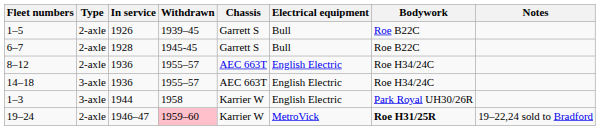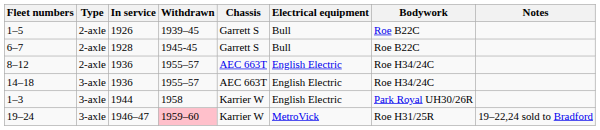 <table class="wikitable">
 <tr>
 <th>Fleet numbers</th>
 <th>Type</th>
 <th>In service</th>
 <th>Withdrawn</th>
 <th>Chassis</th>
 <th>Electrical equipment</th>
 <th>Bodywork</th>
 <th>Notes</th>
 </tr>
 <tr>
 <td>1–5</td>
 <td>2-axle</td>
 <td>1926</td>
 <td>1939–45</td>
 <td>Garrett S</td>
 <td>Bull</td>
 <td><a href='#'>Roe</a> B22C</td>
 <td></td>
 </tr>
 <tr>
 <td>6–7</td>
 <td>2-axle</td>
 <td>1928</td>
 <td>1945-45</td>
 <td>Garrett S</td>
 <td>Bull</td>
 <td>Roe B22C</td>
 <td></td>
 </tr>
 <tr>
 <td>8–12</td>
 <td>2-axle</td>
 <td>1936</td>
 <td>1955–57</td>
 <td><a href='#'>AEC 663T</a></td>
 <td><a href='#'>English Electric</a></td>
 <td>Roe H34/24C</td>
 <td></td>
 </tr>
 <tr>
 <td>14–18</td>
 <td>3-axle</td>
 <td>1936</td>
 <td>1955–57</td>
 <td>AEC 663T</td>
 <td>English Electric</td>
 <td>Roe H34/24C</td>
 <td></td>
 </tr>
 <tr>
 <td>1–3</td>
 <td>3-axle</td>
 <td>1944</td>
 <td>1958</td>
 <td>Karrier W</td>
 <td>English Electric</td>
 <td><a href='#'>Park Royal</a> UH30/26R</td>
 <td></td>
 </tr>
 <tr>
 <td>19–24</td>
-<td>2-axle</td>
+<td>3-axle</td>
 <td>1946–47</td>
 <td style="background: pink;">1959–60</td>
 <td>Karrier W</td>
 <td><a href='#'>MetroVick</a></td>
-<td><strong>Roe H31/25R</strong></td>
+<td>Roe H31/25R</td>
 <td>19–22,24 sold to <a href='#'>Bradford</a></td>
 </tr>
 </table>
